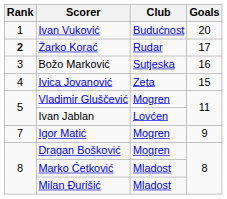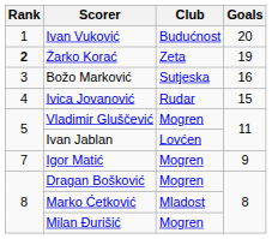 <table class="wikitable">
 <tr>
 <th>Rank</th>
 <th>Scorer</th>
 <th>Club</th>
 <th>Goals</th>
 </tr>
 <tr>
 <td rowspan="1" align="center">1</td>
 <td> <a href='#'>Ivan Vuković</a></td>
 <td><a href='#'>Budućnost</a></td>
 <td align="center">20</td>
 </tr>
 <tr>
 <td rowspan="1" align="center"><strong>2</strong></td>
 <td> <a href='#'>Žarko Korać</a></td>
-<td><a href='#'>Rudar</a></td>
-<td align="center">17</td>
+<td><a href='#'>Zeta</a></td>
+<td align="center">19</td>
 </tr>
 <tr>
 <td rowspan="1" align="center">3</td>
 <td> Božo Marković</td>
 <td><a href='#'>Sutjeska</a></td>
 <td align="center">16</td>
 </tr>
 <tr>
 <td rowspan="1" align="center">4</td>
 <td> <a href='#'>Ivica Jovanović</a></td>
-<td><a href='#'>Zeta</a></td>
+<td><a href='#'>Rudar</a></td>
 <td align="center">15</td>
 </tr>
 <tr>
 <td rowspan="2" align=center>5</td>
 <td> <a href='#'>Vladimir Gluščević</a></td>
 <td><a href='#'>Mogren</a></td>
 <td rowspan="2" align=center>11</td>
 </tr>
 <tr>
 <td> Ivan Jablan</td>
 <td><a href='#'>Lovćen</a></td>
 </tr>
 <tr>
 <td rowspan="1" align="center">7</td>
 <td> <a href='#'>Igor Matić</a></td>
 <td><a href='#'>Mogren</a></td>
 <td align="center">9</td>
 </tr>
 <tr>
 <td rowspan="3" align=center>8</td>
 <td> <a href='#'>Dragan Bošković</a></td>
 <td><a href='#'>Mogren</a></td>
 <td rowspan="3" align=center>8</td>
 </tr>
 <tr>
 <td> <a href='#'>Marko Ćetković</a></td>
 <td><a href='#'>Mladost</a></td>
 </tr>
 <tr>
 <td> <a href='#'>Milan Đurišić</a></td>
-<td><a href='#'>Mladost</a></td>
+<td><a href='#'>Mogren</a></td>
 </tr>
 </table>
